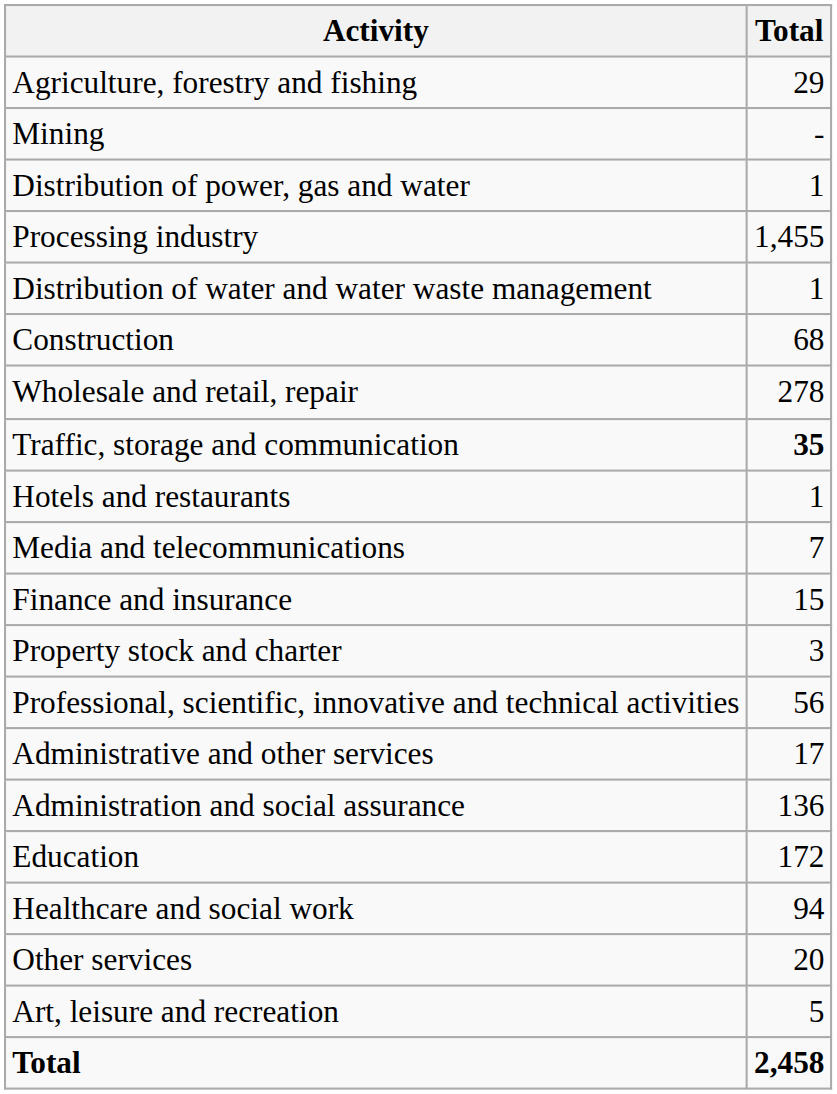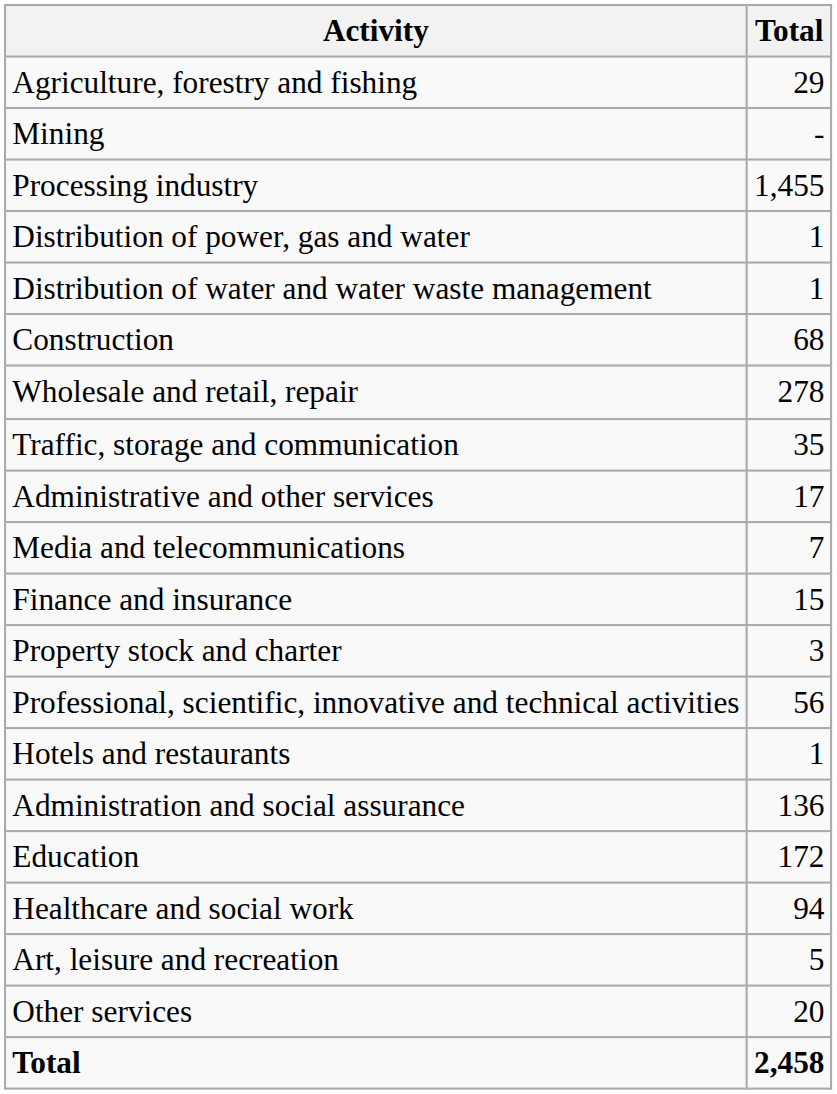 <table class="wikitable sortable" style="font-size:95%;">
 <tr>
 <th>Activity</th>
 <th>Total</th>
 </tr>
 <tr>
 <td>Agriculture, forestry and fishing</td>
 <td align="right">29</td>
 </tr>
 <tr>
 <td>Mining</td>
 <td align="right">-</td>
 </tr>
 <tr>
+<td>Processing industry</td>
+<td align="right">1,455</td>
+</tr>
+<tr>
 <td>Distribution of power, gas and water</td>
 <td align="right">1</td>
-</tr>
-<tr>
-<td>Processing industry</td>
-<td align="right">1,455</td>
 </tr>
 <tr>
 <td>Distribution of water and water waste management</td>
 <td align="right">1</td>
 </tr>
 <tr>
 <td>Construction</td>
 <td align="right">68</td>
 </tr>
 <tr>
 <td>Wholesale and retail, repair</td>
 <td align="right">278</td>
 </tr>
 <tr>
 <td>Traffic, storage and communication</td>
-<td align="right"><strong>35</strong></td>
+<td align="right">35</td>
 </tr>
 <tr>
-<td>Hotels and restaurants</td>
-<td align="right">1</td>
+<td>Administrative and other services</td>
+<td align="right">17</td>
 </tr>
 <tr>
 <td>Media and telecommunications</td>
 <td align="right">7</td>
 </tr>
 <tr>
 <td>Finance and insurance</td>
 <td align="right">15</td>
 </tr>
 <tr>
 <td>Property stock and charter</td>
 <td align="right">3</td>
 </tr>
 <tr>
 <td>Professional, scientific, innovative and technical activities</td>
 <td align="right">56</td>
 </tr>
 <tr>
-<td>Administrative and other services</td>
-<td align="right">17</td>
+<td>Hotels and restaurants</td>
+<td align="right">1</td>
 </tr>
 <tr>
 <td>Administration and social assurance</td>
 <td align="right">136</td>
 </tr>
 <tr>
 <td>Education</td>
 <td align="right">172</td>
 </tr>
 <tr>
 <td>Healthcare and social work</td>
 <td align="right">94</td>
 </tr>
 <tr>
+<td>Art, leisure and recreation</td>
+<td align="right">5</td>
+</tr>
+<tr>
 <td>Other services</td>
 <td align="right">20</td>
-</tr>
-<tr>
-<td>Art, leisure and recreation</td>
-<td align="right">5</td>
 </tr>
 <tr class="sortbottom">
 <td><strong>Total</strong></td>
 <td align="right"><strong>2,458</strong></td>
 </tr>
 </table>
